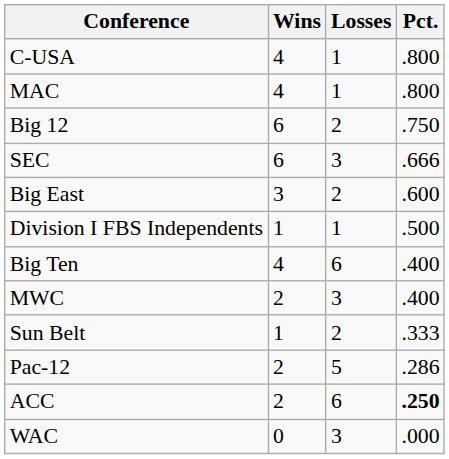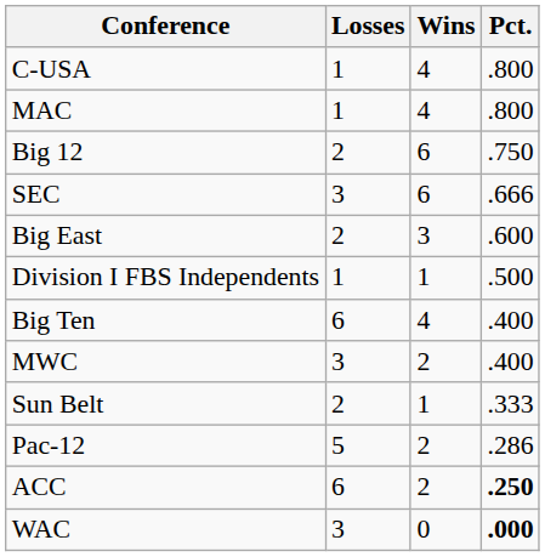 <table class="wikitable sortable">
 <tr>
 <th>Conference</th>
+<th>Losses</th>
 <th>Wins</th>
-<th>Losses</th>
 <th>Pct.</th>
 </tr>
 <tr>
 <td>C-USA</td>
+<td>1</td>
 <td>4</td>
-<td>1</td>
 <td>.800</td>
 </tr>
 <tr>
 <td>MAC</td>
+<td>1</td>
 <td>4</td>
-<td>1</td>
 <td>.800</td>
 </tr>
 <tr>
 <td>Big 12</td>
+<td>2</td>
 <td>6</td>
-<td>2</td>
 <td>.750</td>
 </tr>
 <tr>
 <td>SEC</td>
+<td>3</td>
 <td>6</td>
-<td>3</td>
 <td>.666</td>
 </tr>
 <tr>
 <td>Big East</td>
+<td>2</td>
 <td>3</td>
-<td>2</td>
 <td>.600</td>
 </tr>
 <tr>
 <td>Division I FBS Independents</td>
 <td>1</td>
 <td>1</td>
 <td>.500</td>
 </tr>
 <tr>
 <td>Big Ten</td>
+<td>6</td>
 <td>4</td>
-<td>6</td>
 <td>.400</td>
 </tr>
 <tr>
 <td>MWC</td>
+<td>3</td>
 <td>2</td>
-<td>3</td>
 <td>.400</td>
 </tr>
 <tr>
 <td>Sun Belt</td>
+<td>2</td>
 <td>1</td>
-<td>2</td>
 <td>.333</td>
 </tr>
 <tr>
 <td>Pac-12</td>
+<td>5</td>
 <td>2</td>
-<td>5</td>
 <td>.286</td>
 </tr>
 <tr>
 <td>ACC</td>
+<td>6</td>
 <td>2</td>
-<td>6</td>
 <td><strong>.250</strong></td>
 </tr>
 <tr>
 <td>WAC</td>
+<td>3</td>
 <td>0</td>
-<td>3</td>
-<td>.000</td>
+<td><strong>.000</strong></td>
 </tr>
 </table>
